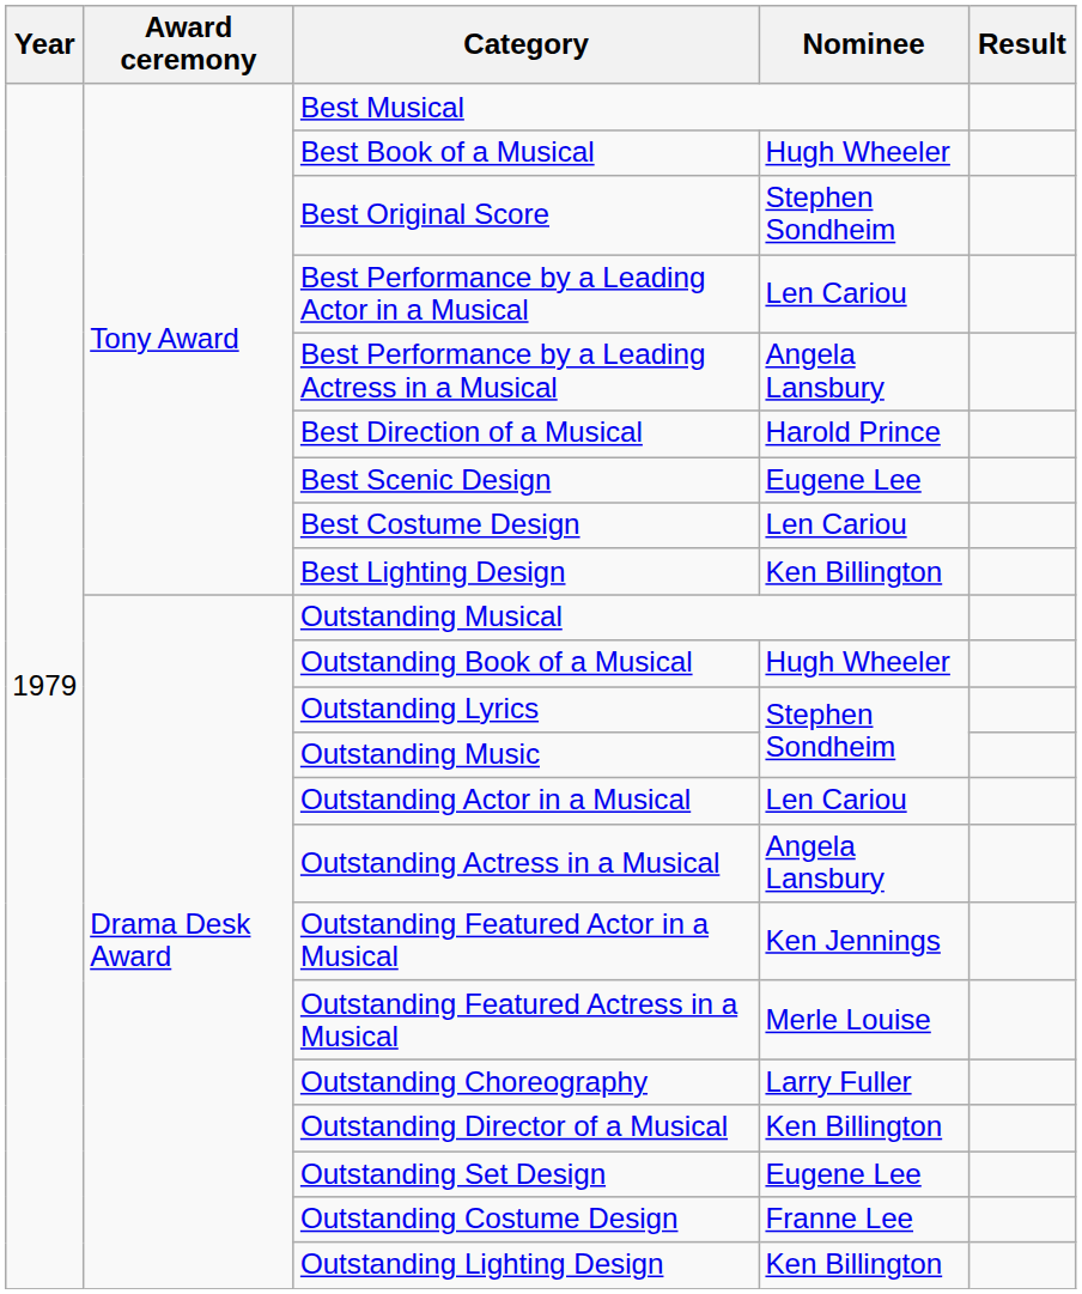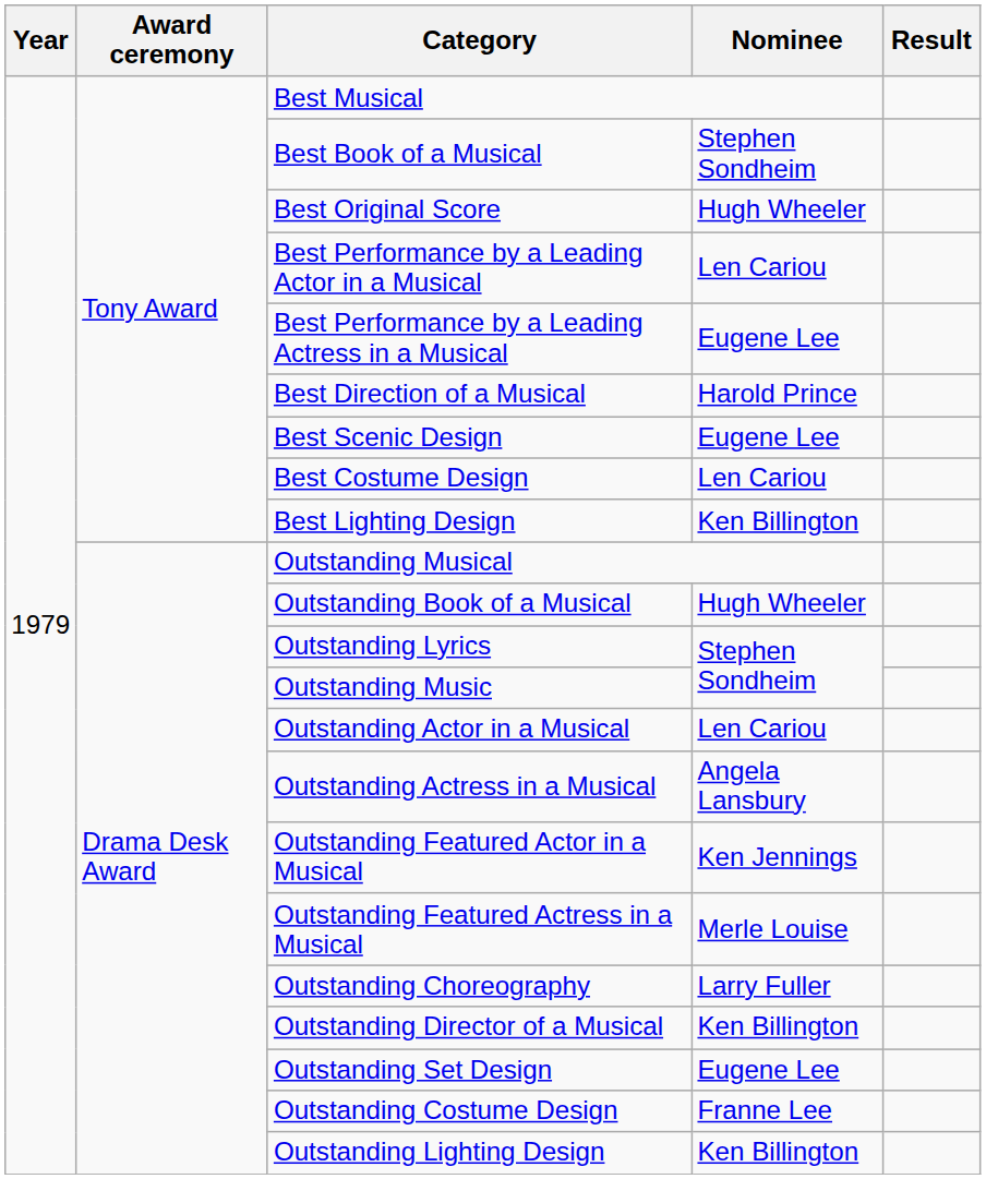 <table class="wikitable" width="95%">
 <tr>
 <th width="5%">Year</th>
 <th width="20%">Award ceremony</th>
 <th width="45%">Category</th>
 <th width="20%">Nominee</th>
 <th width="10%">Result</th>
 </tr>
 <tr>
 <td rowspan="22" align="center">1979</td>
 <td rowspan="9"><a href='#'>Tony Award</a></td>
 <td colspan="2"><a href='#'>Best Musical</a></td>
 <td></td>
 </tr>
 <tr>
 <td><a href='#'>Best Book of a Musical</a></td>
-<td><a href='#'>Hugh Wheeler</a></td>
+<td><a href='#'>Stephen Sondheim</a></td>
 <td></td>
 </tr>
 <tr>
 <td><a href='#'>Best Original Score</a></td>
-<td><a href='#'>Stephen Sondheim</a></td>
+<td><a href='#'>Hugh Wheeler</a></td>
 <td></td>
 </tr>
 <tr>
 <td><a href='#'>Best Performance by a Leading Actor in a Musical</a></td>
 <td><a href='#'>Len Cariou</a></td>
 <td></td>
 </tr>
 <tr>
 <td><a href='#'>Best Performance by a Leading Actress in a Musical</a></td>
-<td><a href='#'>Angela Lansbury</a></td>
+<td><a href='#'>Eugene Lee</a></td>
 <td></td>
 </tr>
 <tr>
 <td><a href='#'>Best Direction of a Musical</a></td>
 <td><a href='#'>Harold Prince</a></td>
 <td></td>
 </tr>
 <tr>
 <td><a href='#'>Best Scenic Design</a></td>
 <td><a href='#'>Eugene Lee</a></td>
 <td></td>
 </tr>
 <tr>
 <td><a href='#'>Best Costume Design</a></td>
 <td><a href='#'>Len Cariou</a></td>
 <td></td>
 </tr>
 <tr>
 <td><a href='#'>Best Lighting Design</a></td>
 <td><a href='#'>Ken Billington</a></td>
 <td></td>
 </tr>
 <tr>
 <td rowspan="13"><a href='#'>Drama Desk Award</a></td>
 <td colspan="2"><a href='#'>Outstanding Musical</a></td>
 <td></td>
 </tr>
 <tr>
 <td><a href='#'>Outstanding Book of a Musical</a></td>
 <td><a href='#'>Hugh Wheeler</a></td>
 <td></td>
 </tr>
 <tr>
 <td><a href='#'>Outstanding Lyrics</a></td>
 <td rowspan="2"><a href='#'>Stephen Sondheim</a></td>
 <td></td>
 </tr>
 <tr>
 <td><a href='#'>Outstanding Music</a></td>
 <td></td>
 </tr>
 <tr>
 <td><a href='#'>Outstanding Actor in a Musical</a></td>
 <td><a href='#'>Len Cariou</a></td>
 <td></td>
 </tr>
 <tr>
 <td><a href='#'>Outstanding Actress in a Musical</a></td>
 <td><a href='#'>Angela Lansbury</a></td>
 <td></td>
 </tr>
 <tr>
 <td><a href='#'>Outstanding Featured Actor in a Musical</a></td>
 <td><a href='#'>Ken Jennings</a></td>
 <td></td>
 </tr>
 <tr>
 <td><a href='#'>Outstanding Featured Actress in a Musical</a></td>
 <td><a href='#'>Merle Louise</a></td>
 <td></td>
 </tr>
 <tr>
 <td><a href='#'>Outstanding Choreography</a></td>
 <td><a href='#'>Larry Fuller</a></td>
 <td></td>
 </tr>
 <tr>
 <td><a href='#'>Outstanding Director of a Musical</a></td>
 <td><a href='#'>Ken Billington</a></td>
 <td></td>
 </tr>
 <tr>
 <td><a href='#'>Outstanding Set Design</a></td>
 <td><a href='#'>Eugene Lee</a></td>
 <td></td>
 </tr>
 <tr>
 <td><a href='#'>Outstanding Costume Design</a></td>
 <td><a href='#'>Franne Lee</a></td>
 <td></td>
 </tr>
 <tr>
 <td><a href='#'>Outstanding Lighting Design</a></td>
 <td><a href='#'>Ken Billington</a></td>
 <td></td>
 </tr>
 </table>
